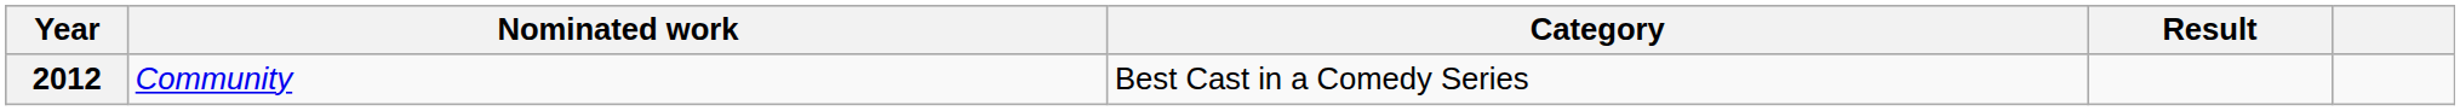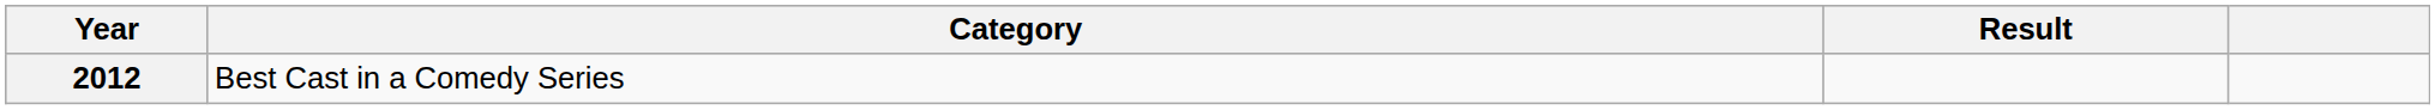 <table class="wikitable plainrowheaders" style="width:100%;">
 <tr>
 <th scope="col" style="width:5%;">Year</th>
-<th scope="col" style="width:40%;">Nominated work</th>
 <th scope="col" style="width:40%;">Category</th>
 <th scope="col" style="width:10%;">Result</th>
 <th scope="col" style="width:5%;"></th>
 </tr>
 <tr>
 <th scope="row" style="text-align:center;">2012</th>
-<td><em><a href='#'>Community</a></em></td>
 <td>Best Cast in a Comedy Series</td>
 <td></td>
 <td style="text-align:center;"></td>
 </tr>
 </table>
